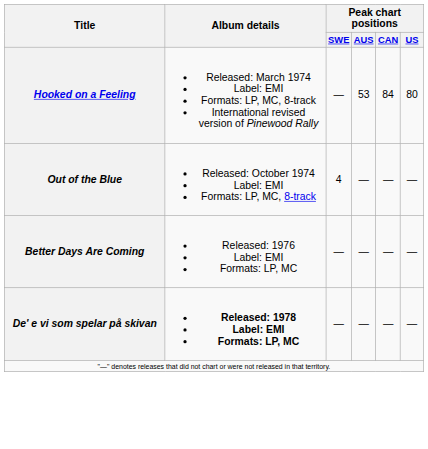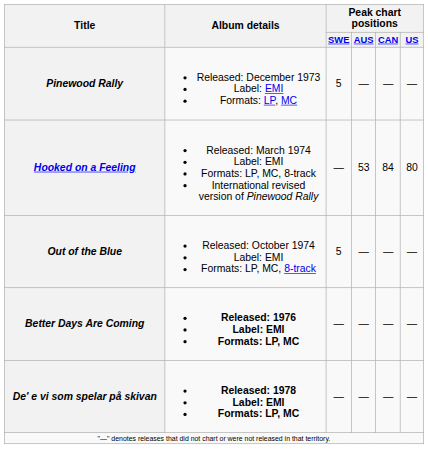 <table class="wikitable plainrowheaders" style="text-align:center;">
 <tr>
 <th rowspan="2" scope="col" style="width:15em;">Title</th>
 <th rowspan="2" scope="col" style="width:15em;">Album details</th>
 <th colspan="4">Peak chart positions</th>
 </tr>
 <tr>
 <th scope="col" style="width:2em;font-size:90%;"><a href='#'>SWE</a><br></th>
 <th scope="col" style="width:2em;font-size:90%;"><a href='#'>AUS</a><br></th>
 <th scope="col" style="width:2em;font-size:90%;"><a href='#'>CAN</a><br></th>
 <th scope="col" style="width:2em;font-size:90%;"><a href='#'>US</a><br></th>
 </tr>
 <tr>
+<th scope="row"><em>Pinewood Rally</em></th>
+<td><br><ul><li>Released: December 1973</li><li>Label: <a href='#'>EMI</a></li><li>Formats: <a href='#'>LP</a>, <a href='#'>MC</a></li></ul></td>
+<td>5</td>
+<td>—</td>
+<td>—</td>
+<td>—</td>
+</tr>
+<tr>
 <th scope="row"><em><a href='#'>Hooked on a Feeling</a></em></th>
 <td><br><ul><li>Released: March 1974</li><li>Label: EMI</li><li>Formats: LP, MC, 8-track</li><li>International revised version of <em>Pinewood Rally</em></li></ul></td>
 <td>—</td>
 <td>53</td>
 <td>84</td>
 <td>80</td>
 </tr>
 <tr>
 <th scope="row"><em>Out of the Blue</em></th>
 <td><br><ul><li>Released: October 1974</li><li>Label: EMI</li><li>Formats: LP, MC, <a href='#'>8-track</a></li></ul></td>
-<td>4</td>
+<td>5</td>
 <td>—</td>
 <td>—</td>
 <td>—</td>
 </tr>
 <tr>
 <th scope="row"><em>Better Days Are Coming</em></th>
-<td><br><ul><li>Released: 1976</li><li>Label: EMI</li><li>Formats: LP, MC</li></ul></td>
+<td><strong><br><ul><li>Released: 1976</li><li>Label: EMI</li><li>Formats: LP, MC</li></ul></strong></td>
 <td>—</td>
 <td>—</td>
 <td>—</td>
 <td>—</td>
 </tr>
 <tr>
 <th scope="row"><em>De' e vi som spelar på skivan</em></th>
 <td><strong><br><ul><li>Released: 1978</li><li>Label: EMI</li><li>Formats: LP, MC</li></ul></strong></td>
 <td>—</td>
 <td>—</td>
 <td>—</td>
 <td>—</td>
 </tr>
 <tr>
 <td colspan="6" style="font-size:8pt">"—" denotes releases that did not chart or were not released in that territory.</td>
 </tr>
 </table>
